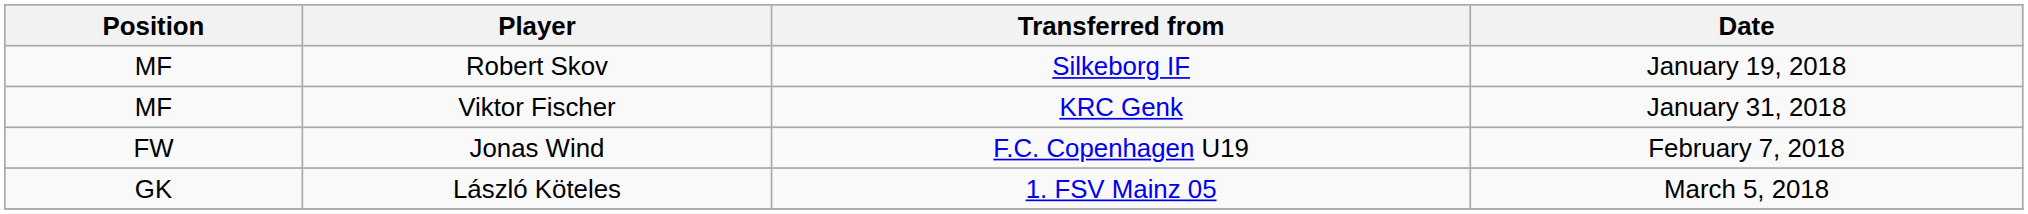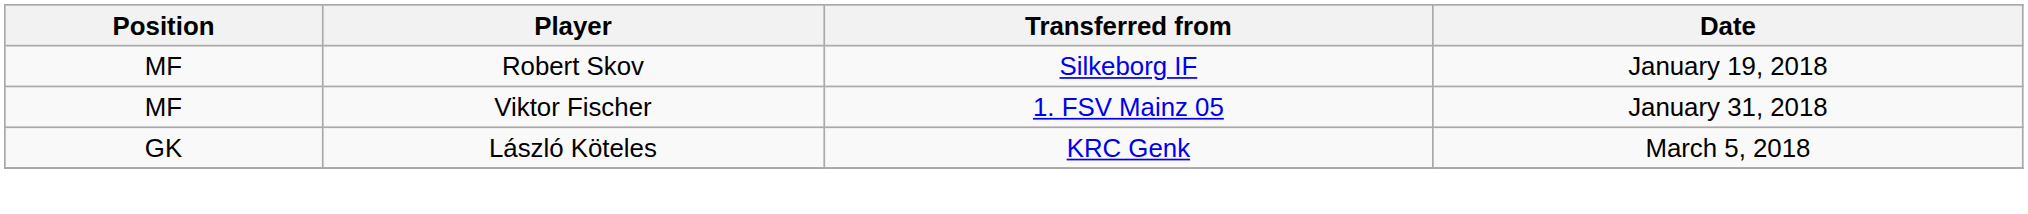 <table class="wikitable sortable" style="width:75%; font-size:95%; text-align:center;">
 <tr>
 <th>Position</th>
 <th>Player</th>
 <th>Transferred from</th>
 <th>Date</th>
 </tr>
 <tr>
 <td>MF</td>
 <td> Robert Skov</td>
 <td><a href='#'>Silkeborg IF</a></td>
 <td>January 19, 2018</td>
 </tr>
 <tr>
 <td>MF</td>
 <td> Viktor Fischer</td>
-<td><a href='#'>KRC Genk</a></td>
+<td><a href='#'>1. FSV Mainz 05</a></td>
 <td>January 31, 2018</td>
-</tr>
-<tr>
-<td>FW</td>
-<td> Jonas Wind</td>
-<td><a href='#'>F.C. Copenhagen</a> U19</td>
-<td>February 7, 2018</td>
 </tr>
 <tr>
 <td>GK</td>
 <td> László Köteles</td>
-<td><a href='#'>1. FSV Mainz 05</a></td>
+<td><a href='#'>KRC Genk</a></td>
 <td>March 5, 2018</td>
 </tr>
 <tr>
 </tr>
 </table>
